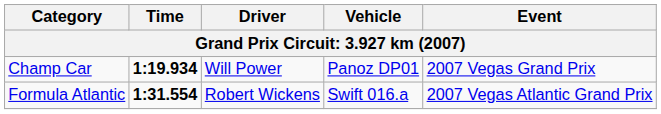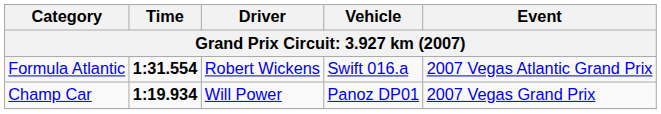 <table class="wikitable">
 <tr>
 <th>Category</th>
 <th>Time</th>
 <th>Driver</th>
 <th>Vehicle</th>
 <th>Event</th>
 </tr>
 <tr>
 <th colspan=5>Grand Prix Circuit: 3.927 km (2007)</th>
 </tr>
 <tr>
+<td><a href='#'>Formula Atlantic</a></td>
+<td><strong>1:31.554</strong></td>
+<td><a href='#'>Robert Wickens</a></td>
+<td><a href='#'>Swift 016.a</a></td>
+<td><a href='#'>2007 Vegas Atlantic Grand Prix</a></td>
+</tr>
+<tr>
 <td><a href='#'>Champ Car</a></td>
 <td><strong>1:19.934</strong></td>
 <td><a href='#'>Will Power</a></td>
 <td><a href='#'>Panoz DP01</a></td>
 <td><a href='#'>2007 Vegas Grand Prix</a></td>
 </tr>
 <tr>
-<td><a href='#'>Formula Atlantic</a></td>
-<td><strong>1:31.554</strong></td>
-<td><a href='#'>Robert Wickens</a></td>
-<td><a href='#'>Swift 016.a</a></td>
-<td><a href='#'>2007 Vegas Atlantic Grand Prix</a></td>
-</tr>
-<tr>
 </tr>
 </table>
